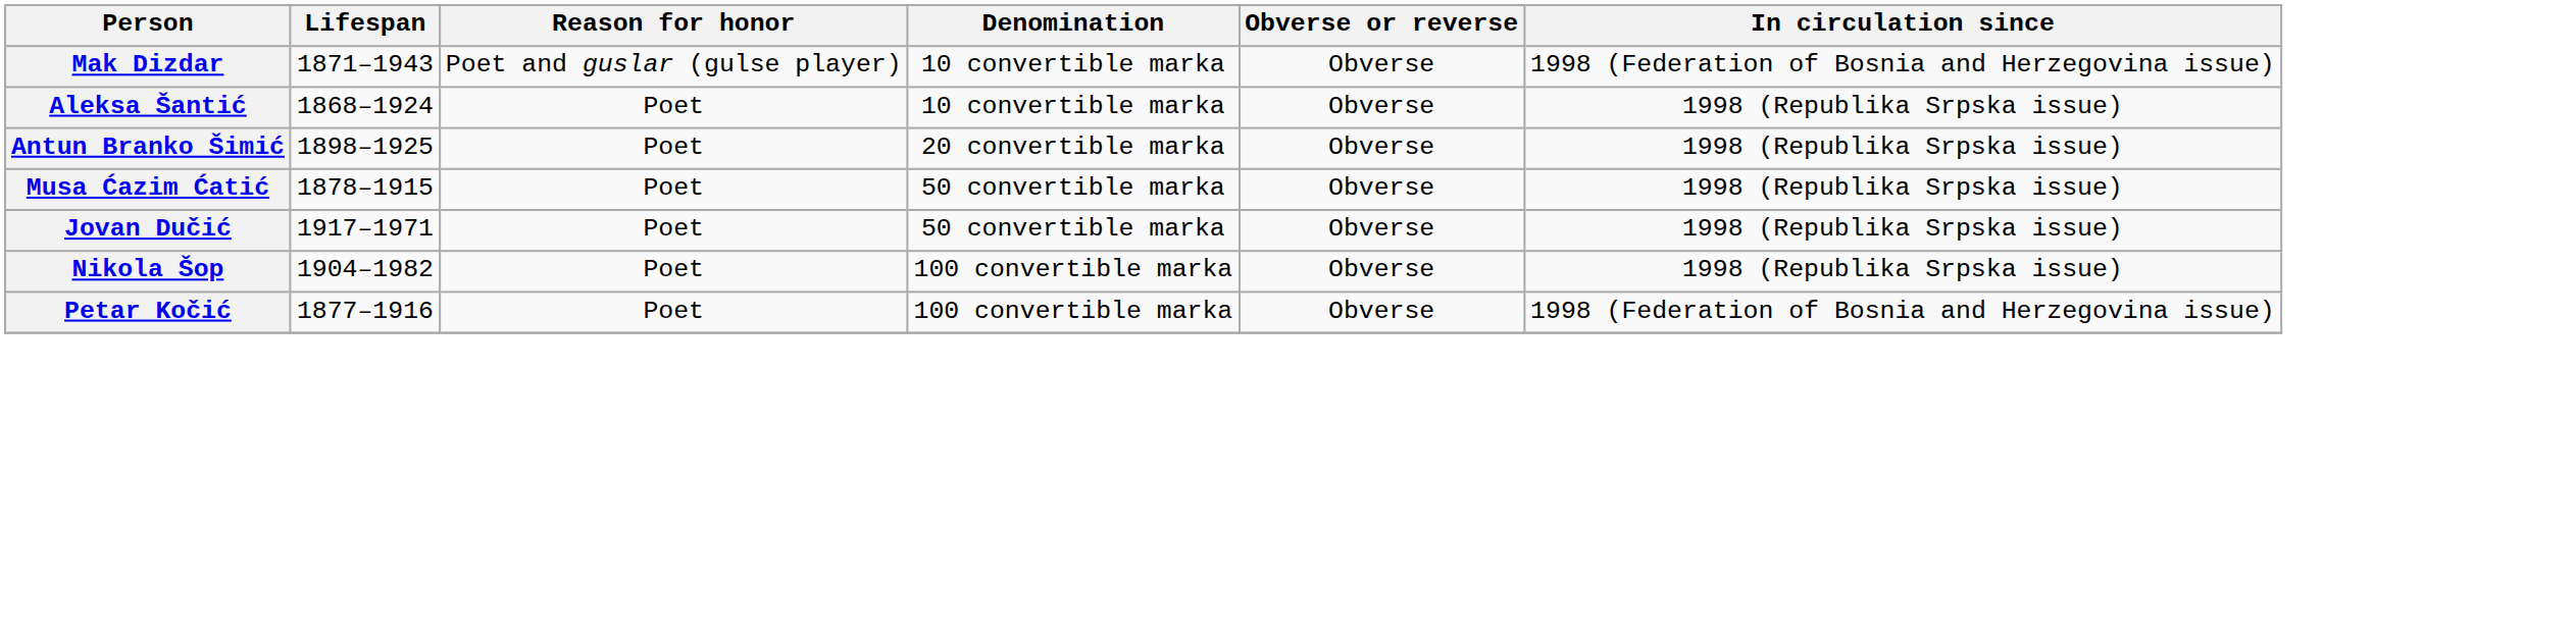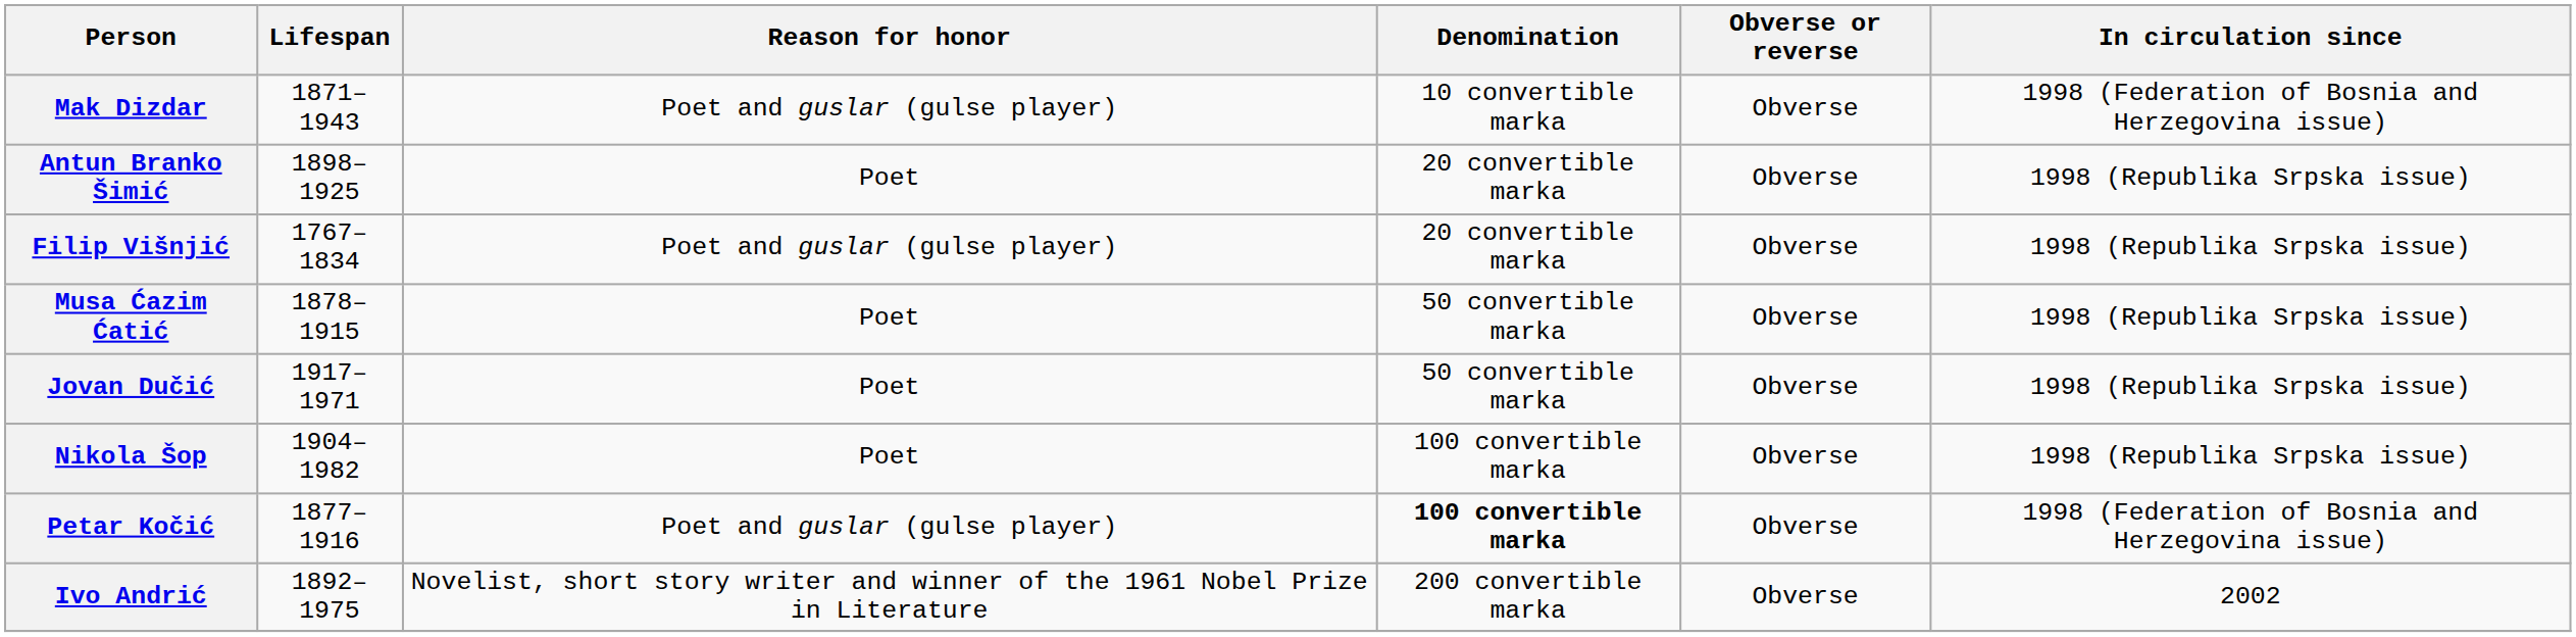 <table class="wikitable" style="font-size: 95%; text-align:center;">
 <tr>
 <th>Person</th>
 <th>Lifespan</th>
 <th>Reason for honor</th>
 <th>Denomination</th>
 <th>Obverse or reverse</th>
 <th>In circulation since</th>
 </tr>
 <tr>
 <th><a href='#'>Mak Dizdar</a></th>
 <td>1871–1943</td>
 <td>Poet and <em>guslar</em> (gulse player)</td>
 <td>10 convertible marka</td>
 <td>Obverse</td>
 <td>1998 (Federation of Bosnia and Herzegovina issue)</td>
 </tr>
 <tr>
-<th><a href='#'>Aleksa Šantić</a></th>
-<td>1868–1924</td>
+<th><a href='#'>Antun Branko Šimić</a></th>
+<td>1898–1925</td>
 <td>Poet</td>
-<td>10 convertible marka</td>
+<td>20 convertible marka</td>
 <td>Obverse</td>
 <td>1998 (Republika Srpska issue)</td>
 </tr>
 <tr>
-<th><a href='#'>Antun Branko Šimić</a></th>
-<td>1898–1925</td>
-<td>Poet</td>
+<th><a href='#'>Filip Višnjić</a></th>
+<td>1767–1834</td>
+<td>Poet and <em>guslar</em> (gulse player)</td>
 <td>20 convertible marka</td>
 <td>Obverse</td>
 <td>1998 (Republika Srpska issue)</td>
 </tr>
 <tr>
 <th><a href='#'>Musa Ćazim Ćatić</a></th>
 <td>1878–1915</td>
 <td>Poet</td>
 <td>50 convertible marka</td>
 <td>Obverse</td>
 <td>1998 (Republika Srpska issue)</td>
 </tr>
 <tr>
 <th><a href='#'>Jovan Dučić</a></th>
 <td>1917–1971</td>
 <td>Poet</td>
 <td>50 convertible marka</td>
 <td>Obverse</td>
 <td>1998 (Republika Srpska issue)</td>
 </tr>
 <tr>
 <th><a href='#'>Nikola Šop</a></th>
 <td>1904–1982</td>
 <td>Poet</td>
 <td>100 convertible marka</td>
 <td>Obverse</td>
 <td>1998 (Republika Srpska issue)</td>
 </tr>
 <tr>
 <th><a href='#'>Petar Kočić</a></th>
 <td>1877–1916</td>
-<td>Poet</td>
-<td>100 convertible marka</td>
+<td>Poet and <em>guslar</em> (gulse player)</td>
+<td><strong>100 convertible marka</strong></td>
 <td>Obverse</td>
 <td>1998 (Federation of Bosnia and Herzegovina issue)</td>
 </tr>
 <tr>
+<th><a href='#'>Ivo Andrić</a></th>
+<td>1892–1975</td>
+<td>Novelist, short story writer and winner of the 1961 Nobel Prize in Literature</td>
+<td>200 convertible marka</td>
+<td>Obverse</td>
+<td>2002</td>
+</tr>
+<tr>
 </tr>
 </table>
